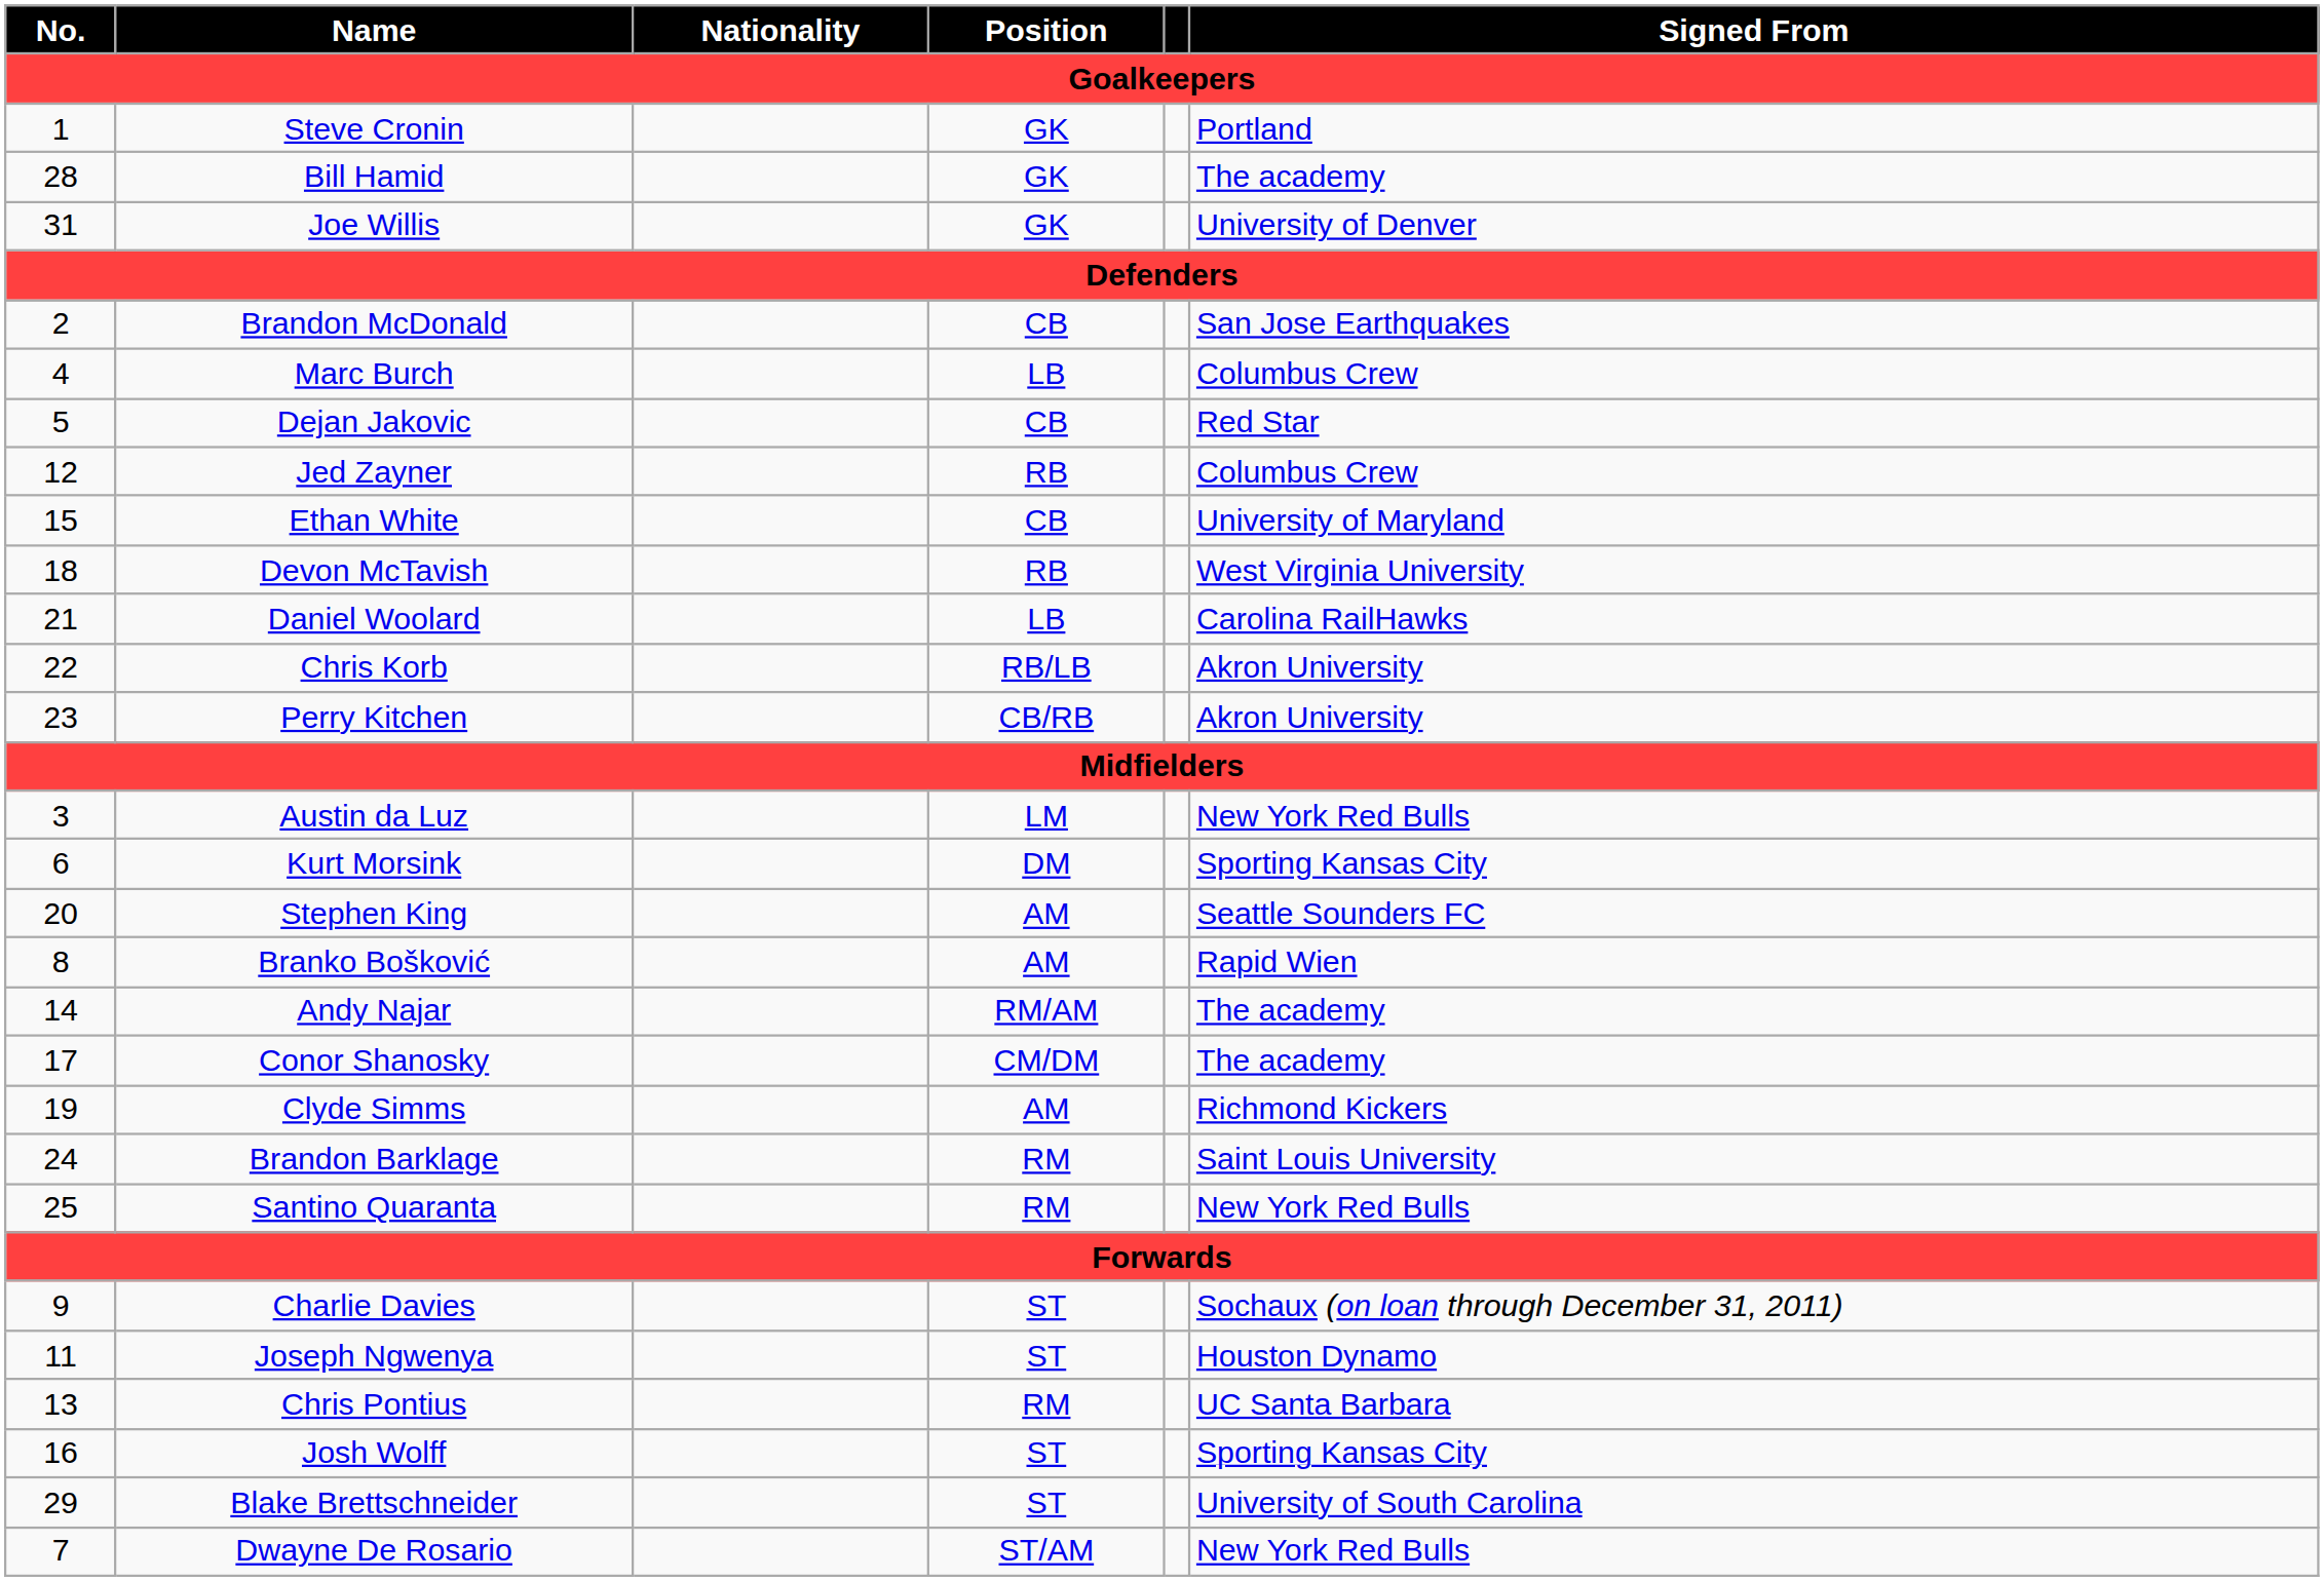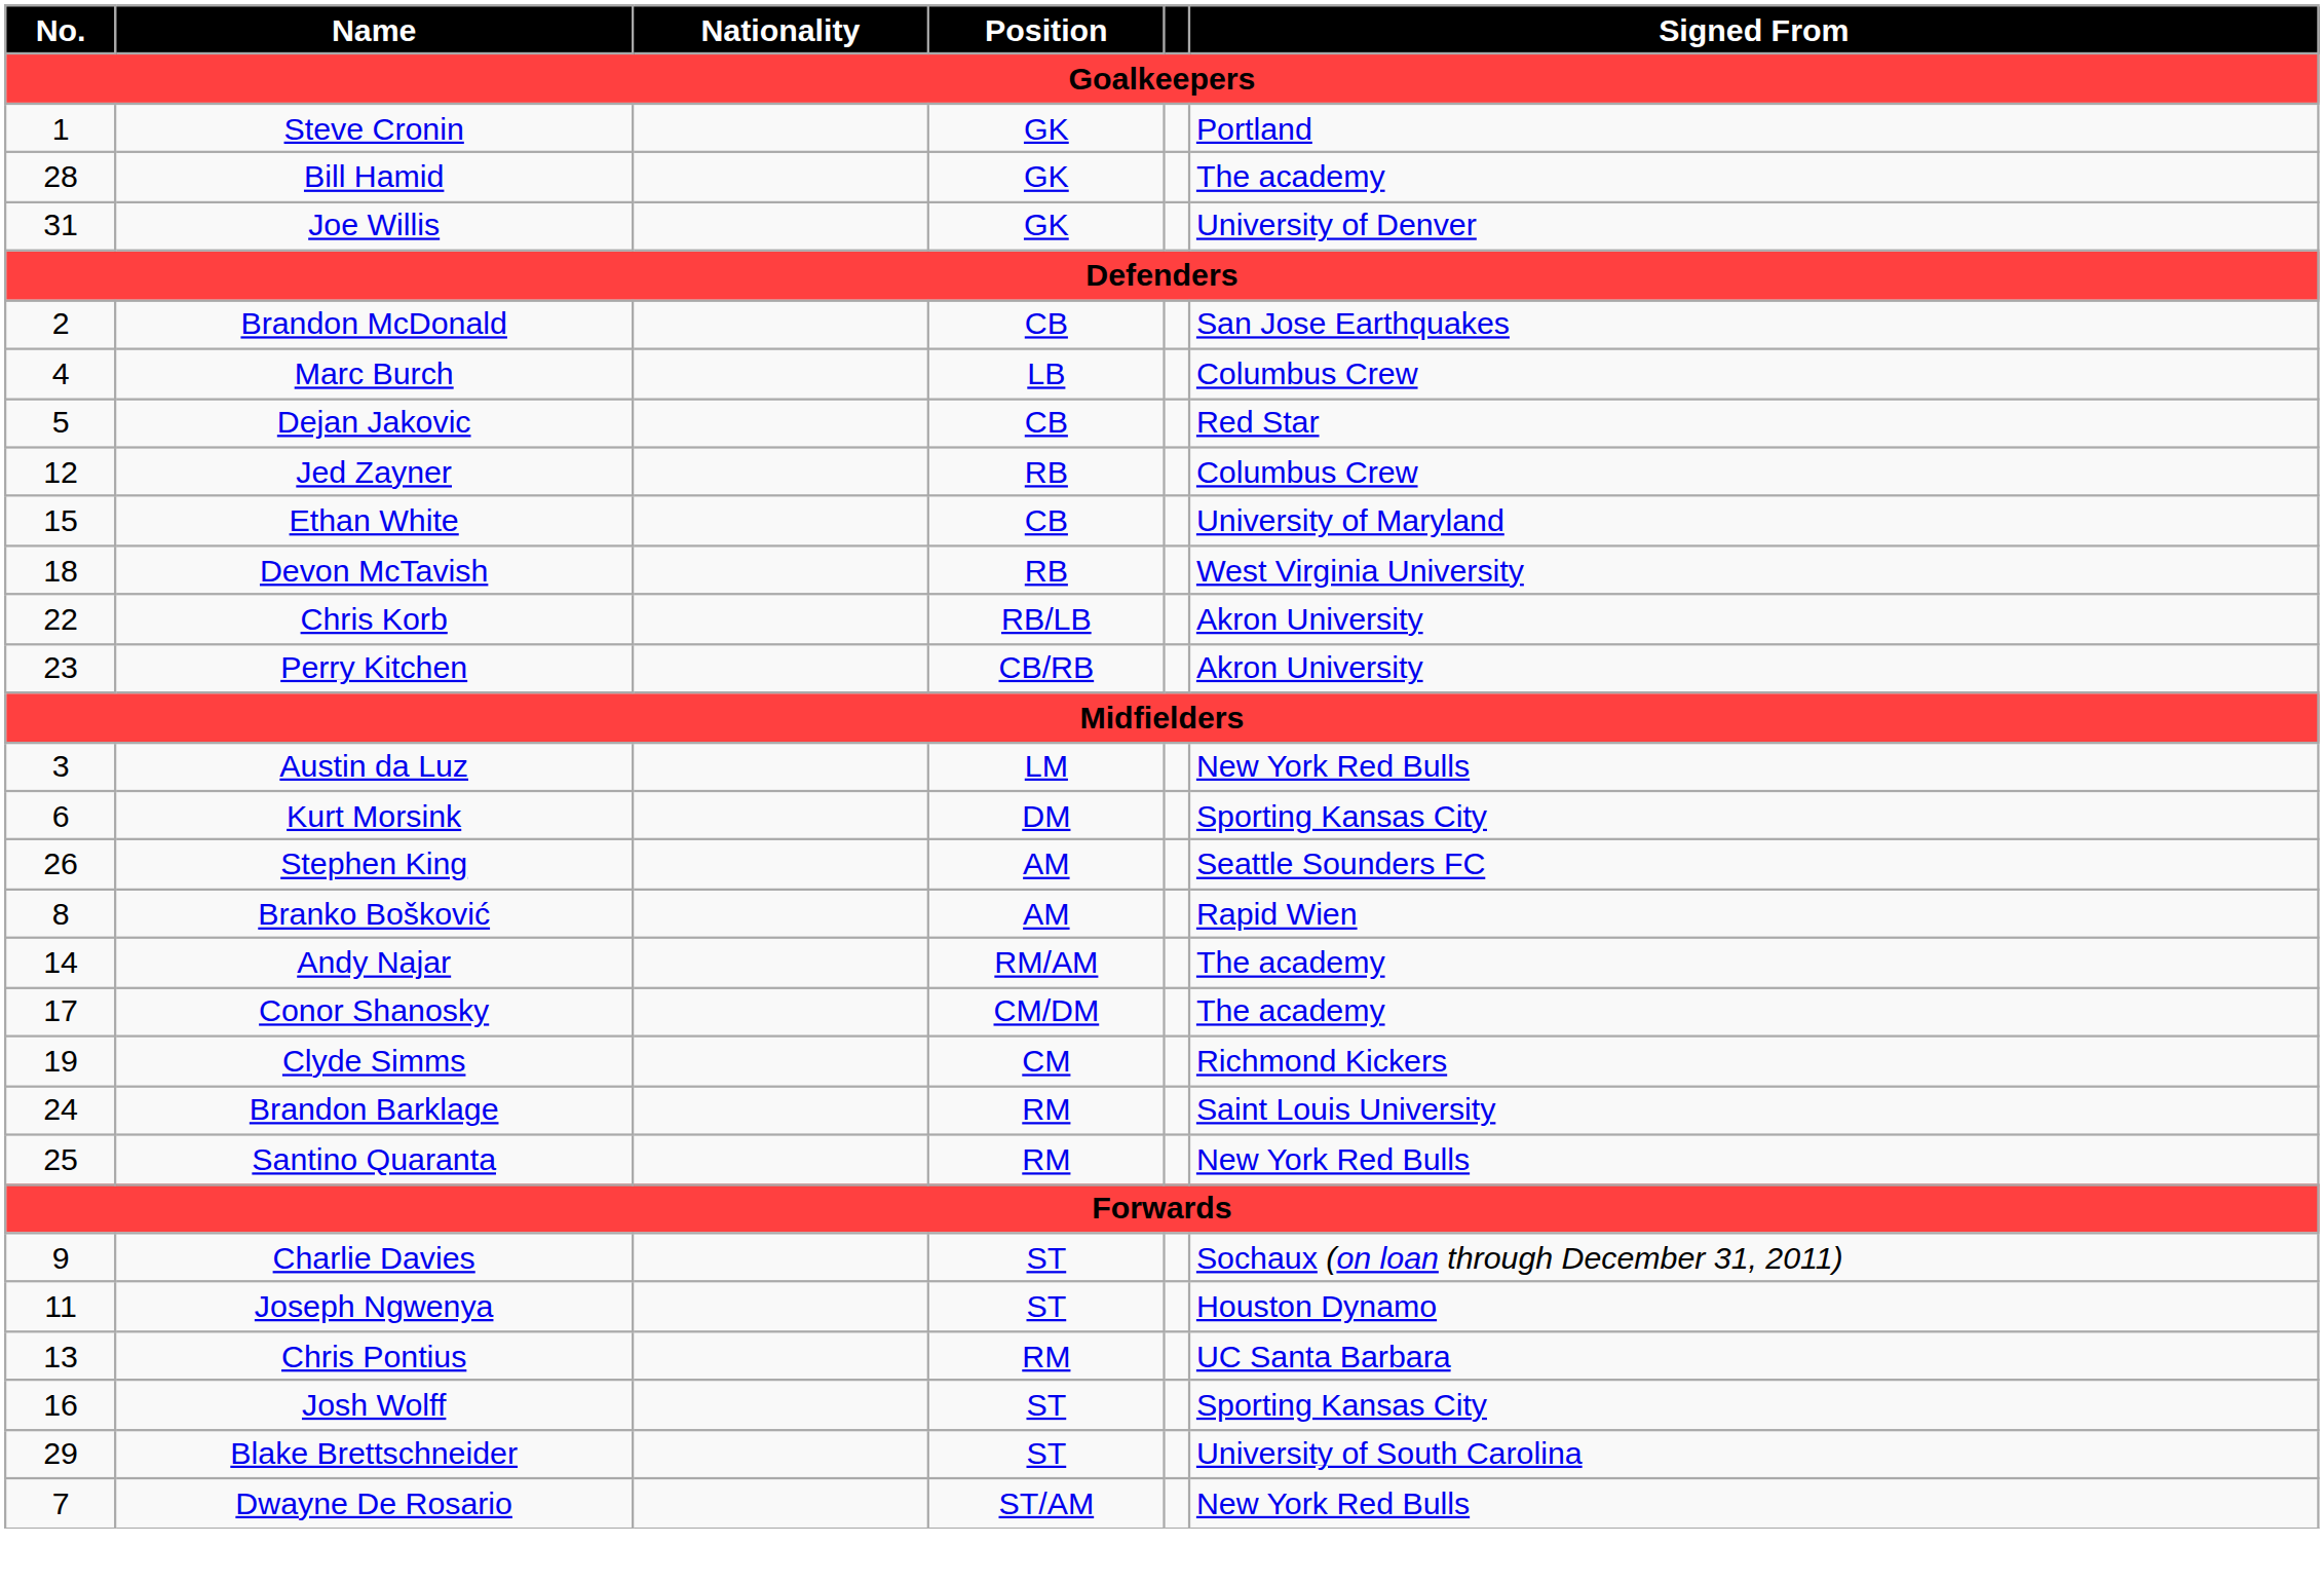 <table class="wikitable" style="text-align:center;font-size:85%;width:80%">
 <tr>
 <th style="background:#000;color:white;text-align:center">No.</th>
 <th style="background:#000;color:white;text-align:center">Name</th>
 <th style="background:#000;color:white;text-align:center">Nationality</th>
 <th style="background:#000;color:white;text-align:center">Position</th>
 <th style="background:#000;color:white;text-align:center"></th>
 <th style="background:#000;color:white;text-align:center">Signed From</th>
 </tr>
 <tr>
 <th colspan="6" style="background:#ff4040;text-align:center">Goalkeepers</th>
 </tr>
 <tr>
 <td>1</td>
 <td><a href='#'>Steve Cronin</a></td>
 <td></td>
 <td><a href='#'>GK</a></td>
 <td></td>
 <td align=left> <a href='#'>Portland</a></td>
 </tr>
 <tr>
 <td>28</td>
 <td><a href='#'>Bill Hamid</a></td>
 <td></td>
 <td><a href='#'>GK</a></td>
 <td></td>
 <td align=left><a href='#'>The academy</a></td>
 </tr>
 <tr>
 <td>31</td>
 <td><a href='#'>Joe Willis</a></td>
 <td></td>
 <td><a href='#'>GK</a></td>
 <td></td>
 <td align=left> <a href='#'>University of Denver</a></td>
 </tr>
 <tr>
 <th colspan="6" style="background:#ff4040;text-align:center">Defenders</th>
 </tr>
 <tr>
 <td>2</td>
 <td><a href='#'>Brandon McDonald</a></td>
 <td></td>
 <td><a href='#'>CB</a></td>
 <td></td>
 <td align=left> <a href='#'>San Jose Earthquakes</a></td>
 </tr>
 <tr>
 <td>4</td>
 <td><a href='#'>Marc Burch</a></td>
 <td></td>
 <td><a href='#'>LB</a></td>
 <td></td>
 <td align=left> <a href='#'>Columbus Crew</a></td>
 </tr>
 <tr>
 <td>5</td>
 <td><a href='#'>Dejan Jakovic</a></td>
 <td></td>
 <td><a href='#'>CB</a></td>
 <td></td>
 <td align=left> <a href='#'>Red Star</a></td>
 </tr>
 <tr>
 <td>12</td>
 <td><a href='#'>Jed Zayner</a></td>
 <td></td>
 <td><a href='#'>RB</a></td>
 <td></td>
 <td align=left> <a href='#'>Columbus Crew</a></td>
 </tr>
 <tr>
 <td>15</td>
 <td><a href='#'>Ethan White</a></td>
 <td></td>
 <td><a href='#'>CB</a></td>
 <td></td>
 <td align=left> <a href='#'>University of Maryland</a></td>
 </tr>
 <tr>
 <td>18</td>
 <td><a href='#'>Devon McTavish</a></td>
 <td></td>
 <td><a href='#'>RB</a></td>
 <td></td>
 <td align=left> <a href='#'>West Virginia University</a></td>
 </tr>
 <tr>
-<td>21</td>
-<td><a href='#'>Daniel Woolard</a></td>
-<td></td>
-<td><a href='#'>LB</a></td>
-<td></td>
-<td align=left> <a href='#'>Carolina RailHawks</a></td>
-</tr>
-<tr>
 <td>22</td>
 <td><a href='#'>Chris Korb</a></td>
 <td></td>
 <td><a href='#'>RB/LB</a></td>
 <td></td>
 <td align=left> <a href='#'>Akron University</a></td>
 </tr>
 <tr>
 <td>23</td>
 <td><a href='#'>Perry Kitchen</a></td>
 <td></td>
 <td><a href='#'>CB/RB</a></td>
 <td></td>
 <td align=left> <a href='#'>Akron University</a></td>
 </tr>
 <tr>
 <th colspan="6" style="background:#ff4040;text-align:center">Midfielders</th>
 </tr>
 <tr>
 <td>3</td>
 <td><a href='#'>Austin da Luz</a></td>
 <td></td>
 <td><a href='#'>LM</a></td>
 <td></td>
 <td align=left> <a href='#'>New York Red Bulls</a></td>
 </tr>
 <tr>
 <td>6</td>
 <td><a href='#'>Kurt Morsink</a></td>
 <td></td>
 <td><a href='#'>DM</a></td>
 <td></td>
 <td align=left> <a href='#'>Sporting Kansas City</a></td>
 </tr>
 <tr>
-<td>20</td>
+<td>26</td>
 <td><a href='#'>Stephen King</a></td>
 <td></td>
 <td><a href='#'>AM</a></td>
 <td></td>
 <td align=left> <a href='#'>Seattle Sounders FC</a></td>
 </tr>
 <tr>
 <td>8</td>
 <td><a href='#'>Branko Bošković</a></td>
 <td></td>
 <td><a href='#'>AM</a></td>
 <td></td>
 <td align=left> <a href='#'>Rapid Wien</a></td>
 </tr>
 <tr>
 <td>14</td>
 <td><a href='#'>Andy Najar</a></td>
 <td></td>
 <td><a href='#'>RM/AM</a></td>
 <td></td>
 <td align=left><a href='#'>The academy</a></td>
 </tr>
 <tr>
 <td>17</td>
 <td><a href='#'>Conor Shanosky</a></td>
 <td></td>
 <td><a href='#'>CM/DM</a></td>
 <td></td>
 <td align=left><a href='#'>The academy</a></td>
 </tr>
 <tr>
 <td>19</td>
 <td><a href='#'>Clyde Simms</a></td>
 <td></td>
-<td><a href='#'>AM</a></td>
+<td><a href='#'>CM</a></td>
 <td></td>
 <td align=left> <a href='#'>Richmond Kickers</a></td>
 </tr>
 <tr>
 <td>24</td>
 <td><a href='#'>Brandon Barklage</a></td>
 <td></td>
 <td><a href='#'>RM</a></td>
 <td></td>
 <td align=left> <a href='#'>Saint Louis University</a></td>
 </tr>
 <tr>
 <td>25</td>
 <td><a href='#'>Santino Quaranta</a></td>
 <td></td>
 <td><a href='#'>RM</a></td>
 <td></td>
 <td align=left> <a href='#'>New York Red Bulls</a></td>
 </tr>
 <tr>
 <th colspan="6" style="background:#ff4040;text-align:center">Forwards</th>
 </tr>
 <tr>
 <td>9</td>
 <td><a href='#'>Charlie Davies</a></td>
 <td></td>
 <td><a href='#'>ST</a></td>
 <td></td>
 <td align=left> <a href='#'>Sochaux</a> <em>(<a href='#'>on loan</a> through December 31, 2011)</em></td>
 </tr>
 <tr>
 <td>11</td>
 <td><a href='#'>Joseph Ngwenya</a></td>
 <td></td>
 <td><a href='#'>ST</a></td>
 <td></td>
 <td align=left> <a href='#'>Houston Dynamo</a></td>
 </tr>
 <tr>
 <td>13</td>
 <td><a href='#'>Chris Pontius</a></td>
 <td></td>
 <td><a href='#'>RM</a></td>
 <td></td>
 <td align=left> <a href='#'>UC Santa Barbara</a></td>
 </tr>
 <tr>
 <td>16</td>
 <td><a href='#'>Josh Wolff</a></td>
 <td></td>
 <td><a href='#'>ST</a></td>
 <td></td>
 <td align=left> <a href='#'>Sporting Kansas City</a></td>
 </tr>
 <tr>
 <td>29</td>
 <td><a href='#'>Blake Brettschneider</a></td>
 <td></td>
 <td><a href='#'>ST</a></td>
 <td></td>
 <td align=left> <a href='#'>University of South Carolina</a></td>
 </tr>
 <tr>
 <td>7</td>
 <td><a href='#'>Dwayne De Rosario</a></td>
 <td></td>
 <td><a href='#'>ST/AM</a></td>
 <td></td>
 <td align=left> <a href='#'>New York Red Bulls</a></td>
 </tr>
 </table>
